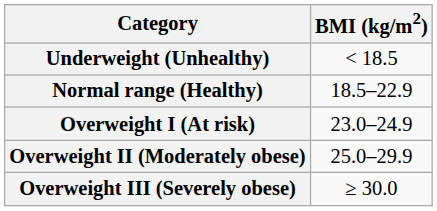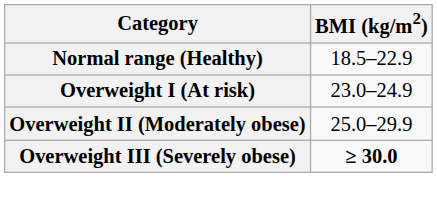 <table class="wikitable plainrowheaders" style="text-align:center">
 <tr>
 <th scope="col">Category</th>
 <th scope="col">BMI (kg/m<sup>2</sup>)</th>
-</tr>
-<tr>
-<th scope="row">Underweight (Unhealthy)</th>
-<td>< 18.5</td>
 </tr>
 <tr>
 <th scope="row">Normal range (Healthy)</th>
 <td class="nowrap">18.5–22.9</td>
 </tr>
 <tr>
 <th scope="row">Overweight I (At risk)</th>
 <td>23.0–24.9</td>
 </tr>
 <tr>
 <th scope="row">Overweight II (Moderately obese)</th>
 <td>25.0–29.9</td>
 </tr>
 <tr>
 <th scope="row">Overweight III (Severely obese)</th>
-<td>≥ 30.0</td>
+<td><strong>≥ 30.0</strong></td>
 </tr>
 </table>
